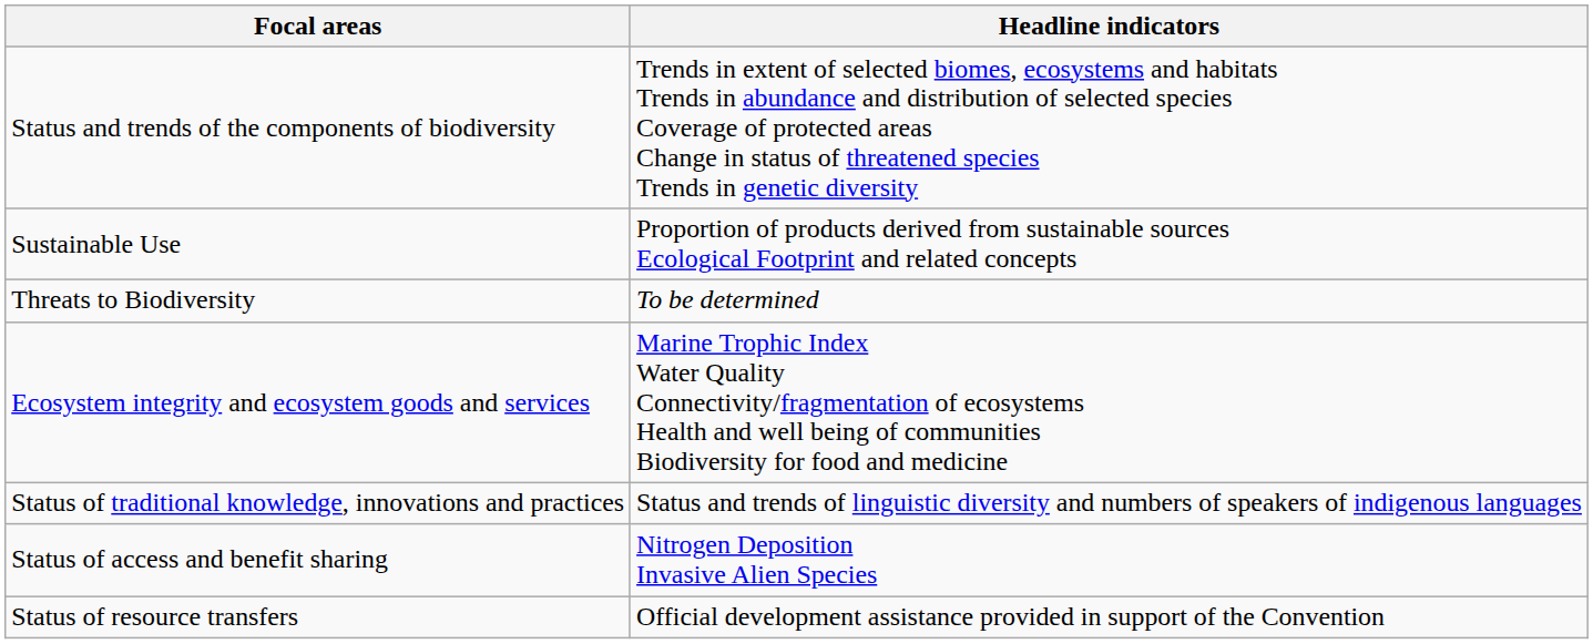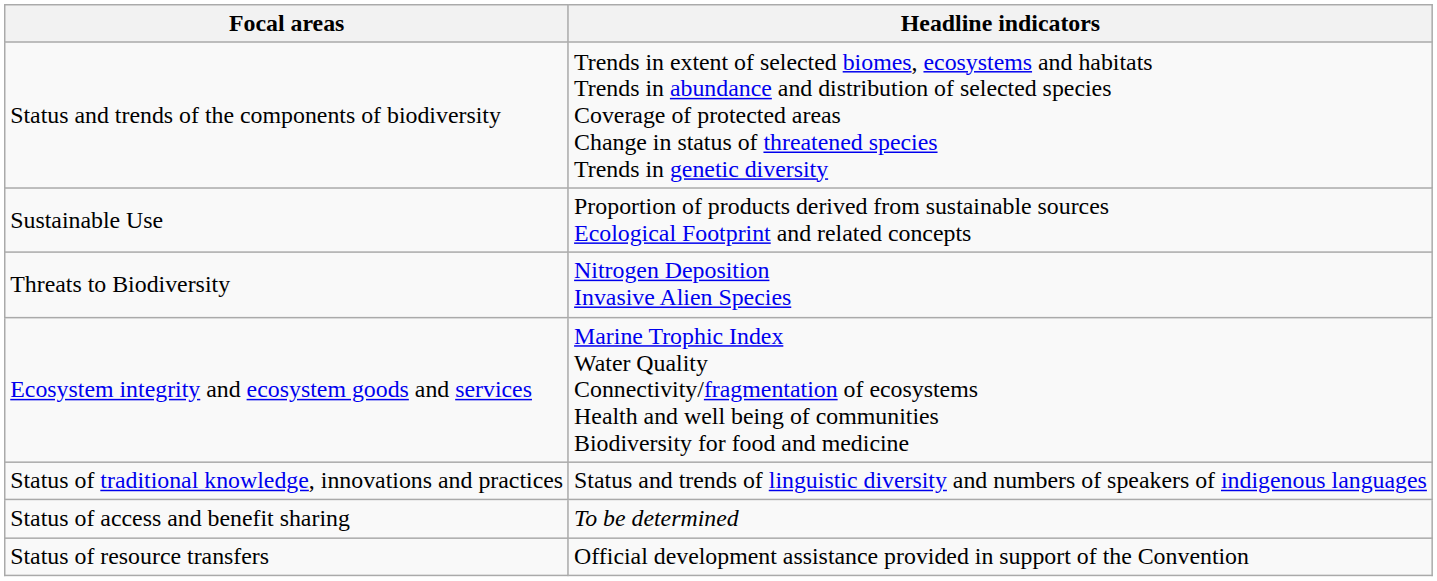 <table class="wikitable" border="1">
 <tr>
 <th>Focal areas</th>
 <th>Headline indicators</th>
 </tr>
 <tr>
 <td>Status and trends of the components of biodiversity</td>
 <td>Trends in extent of selected <a href='#'>biomes</a>, <a href='#'>ecosystems</a> and habitats<br>Trends in <a href='#'>abundance</a> and distribution of selected species<br>Coverage of protected areas<br>Change in status of <a href='#'>threatened species</a><br>Trends in <a href='#'>genetic diversity</a></td>
 </tr>
 <tr>
 <td>Sustainable Use</td>
 <td>Proportion of products derived from sustainable sources<br><a href='#'>Ecological Footprint</a> and related concepts</td>
 </tr>
 <tr>
 <td>Threats to Biodiversity</td>
-<td><em>To be determined</em></td>
+<td><a href='#'>Nitrogen Deposition</a><br><a href='#'>Invasive Alien Species</a></td>
 </tr>
 <tr>
 <td><a href='#'>Ecosystem integrity</a> and <a href='#'>ecosystem goods</a> and <a href='#'>services</a></td>
 <td><a href='#'>Marine Trophic Index</a><br>Water Quality<br>Connectivity/<a href='#'>fragmentation</a> of ecosystems<br>Health and well being of communities<br>Biodiversity for food and medicine</td>
 </tr>
 <tr>
 <td>Status of <a href='#'>traditional knowledge</a>, innovations and practices</td>
 <td>Status and trends of <a href='#'>linguistic diversity</a> and numbers of speakers of <a href='#'>indigenous languages</a></td>
 </tr>
 <tr>
 <td>Status of access and benefit sharing</td>
-<td><a href='#'>Nitrogen Deposition</a><br><a href='#'>Invasive Alien Species</a></td>
+<td><em>To be determined</em></td>
 </tr>
 <tr>
 <td>Status of resource transfers</td>
 <td>Official development assistance provided in support of the Convention</td>
 </tr>
 </table>
